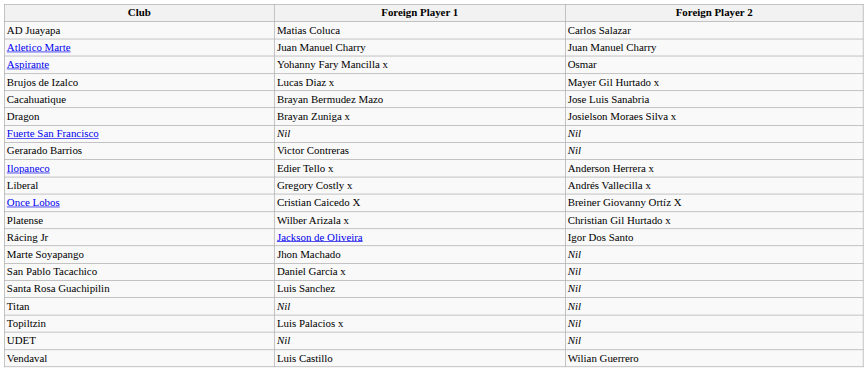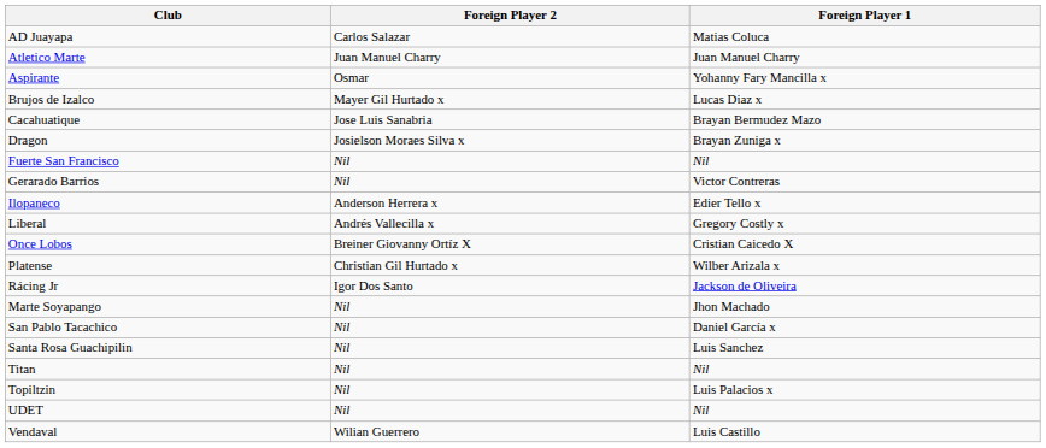 <table class="wikitable sortable" style="width:100%">
 <tr>
 <th>Club</th>
+<th>Foreign Player 2</th>
 <th>Foreign Player 1</th>
-<th>Foreign Player 2</th>
 </tr>
 <tr style="vertical-align:top;">
 <td>AD Juayapa</td>
+<td> Carlos Salazar</td>
 <td> Matias Coluca</td>
-<td> Carlos Salazar</td>
 </tr>
 <tr style="vertical-align:top;">
 <td><a href='#'>Atletico Marte</a></td>
 <td> Juan Manuel Charry</td>
 <td> Juan Manuel Charry</td>
 </tr>
 <tr style="vertical-align:top;">
 <td><a href='#'>Aspirante</a></td>
+<td> Osmar</td>
 <td> Yohanny Fary Mancilla x</td>
-<td> Osmar</td>
 </tr>
 <tr style="vertical-align:top;">
 <td>Brujos de Izalco</td>
+<td> Mayer Gil Hurtado x</td>
 <td> Lucas Diaz x</td>
-<td> Mayer Gil Hurtado x</td>
 </tr>
 <tr style="vertical-align:top;">
 <td>Cacahuatique</td>
+<td> Jose Luis Sanabria</td>
 <td> Brayan Bermudez Mazo</td>
-<td> Jose Luis Sanabria</td>
 </tr>
 <tr style="vertical-align:top;">
 <td>Dragon</td>
+<td> Josielson Moraes Silva x</td>
 <td> Brayan Zuniga x</td>
-<td> Josielson Moraes Silva x</td>
 </tr>
 <tr style="vertical-align:top;">
 <td><a href='#'>Fuerte San Francisco</a></td>
 <td><em>Nil</em></td>
 <td><em>Nil</em></td>
 </tr>
 <tr style="vertical-align:top;">
 <td>Gerarado Barrios</td>
+<td><em>Nil</em></td>
 <td> Victor Contreras</td>
-<td><em>Nil</em></td>
 </tr>
 <tr style="vertical-align:top;">
 <td><a href='#'>Ilopaneco</a></td>
+<td> Anderson Herrera x</td>
 <td> Edier Tello x</td>
-<td> Anderson Herrera x</td>
 </tr>
 <tr style="vertical-align:top;">
 <td>Liberal</td>
+<td> Andrés Vallecilla x</td>
 <td> Gregory Costly x</td>
-<td> Andrés Vallecilla x</td>
 </tr>
 <tr style="vertical-align:top;">
 <td><a href='#'>Once Lobos</a></td>
+<td> Breiner Giovanny Ortíz X</td>
 <td> Cristian Caicedo X</td>
-<td> Breiner Giovanny Ortíz X</td>
 </tr>
 <tr style="vertical-align:top;">
 <td>Platense</td>
+<td> Christian Gil Hurtado x</td>
 <td> Wilber Arizala x</td>
-<td> Christian Gil Hurtado x</td>
 </tr>
 <tr style="vertical-align:top;">
 <td>Rácing Jr</td>
+<td> Igor Dos Santo</td>
 <td> <a href='#'>Jackson de Oliveira</a></td>
-<td> Igor Dos Santo</td>
 </tr>
 <tr style="vertical-align:top;">
 <td>Marte Soyapango</td>
+<td><em>Nil</em></td>
 <td> Jhon Machado</td>
-<td><em>Nil</em></td>
 </tr>
 <tr style="vertical-align:top;">
 <td>San Pablo Tacachico</td>
+<td><em>Nil</em></td>
 <td> Daniel García x</td>
-<td><em>Nil</em></td>
 </tr>
 <tr style="vertical-align:top;">
 <td>Santa Rosa Guachipilin</td>
+<td><em>Nil</em></td>
 <td> Luis Sanchez</td>
-<td><em>Nil</em></td>
 </tr>
 <tr style="vertical-align:top;">
 <td>Titan</td>
 <td><em>Nil</em></td>
 <td><em>Nil</em></td>
 </tr>
 <tr style="vertical-align:top;">
 <td>Topiltzin</td>
+<td><em>Nil</em></td>
 <td> Luis Palacios x</td>
-<td><em>Nil</em></td>
 </tr>
 <tr style="vertical-align:top;">
 <td>UDET</td>
 <td><em>Nil</em></td>
 <td><em>Nil</em></td>
 </tr>
 <tr style="vertical-align:top;">
 <td>Vendaval</td>
+<td> Wilian Guerrero</td>
 <td> Luis Castillo</td>
-<td> Wilian Guerrero</td>
 </tr>
 </table>
